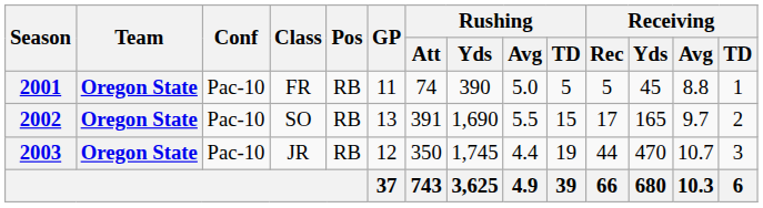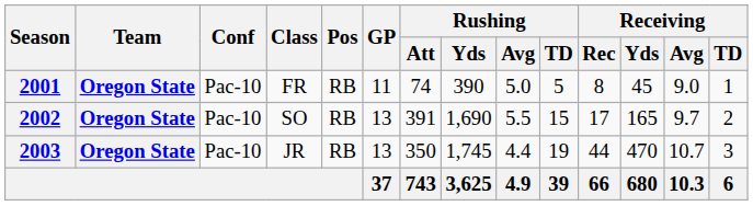 <table class="wikitable" style="text-align: center;">
 <tr>
 <th rowspan="2">Season</th>
 <th rowspan="2">Team</th>
 <th rowspan="2">Conf</th>
 <th rowspan="2">Class</th>
 <th rowspan="2">Pos</th>
 <th rowspan="2">GP</th>
 <th colspan="4">Rushing</th>
 <th colspan="4">Receiving</th>
 </tr>
 <tr>
 <th>Att</th>
 <th>Yds</th>
 <th>Avg</th>
 <th>TD</th>
 <th>Rec</th>
 <th>Yds</th>
 <th>Avg</th>
 <th>TD</th>
 </tr>
 <tr>
 <th><a href='#'>2001</a></th>
 <th><a href='#'>Oregon State</a></th>
 <td>Pac-10</td>
 <td>FR</td>
 <td>RB</td>
 <td>11</td>
 <td>74</td>
 <td>390</td>
 <td>5.0</td>
 <td>5</td>
-<td>5</td>
+<td>8</td>
 <td>45</td>
-<td>8.8</td>
+<td>9.0</td>
 <td>1</td>
 </tr>
 <tr>
 <th><a href='#'>2002</a></th>
 <th><a href='#'>Oregon State</a></th>
 <td>Pac-10</td>
 <td>SO</td>
 <td>RB</td>
 <td>13</td>
 <td>391</td>
 <td>1,690</td>
 <td>5.5</td>
 <td>15</td>
 <td>17</td>
 <td>165</td>
 <td>9.7</td>
 <td>2</td>
 </tr>
 <tr>
 <th><a href='#'>2003</a></th>
 <th><a href='#'>Oregon State</a></th>
 <td>Pac-10</td>
 <td>JR</td>
 <td>RB</td>
-<td>12</td>
+<td>13</td>
 <td>350</td>
 <td>1,745</td>
 <td>4.4</td>
 <td>19</td>
 <td>44</td>
 <td>470</td>
 <td>10.7</td>
 <td>3</td>
 </tr>
 <tr>
 <th colspan="5"></th>
 <th>37</th>
 <th>743</th>
 <th>3,625</th>
 <th>4.9</th>
 <th>39</th>
 <th>66</th>
 <th>680</th>
 <th>10.3</th>
 <th>6</th>
 </tr>
 </table>
